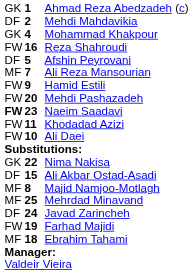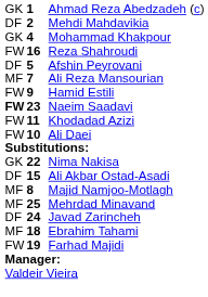 <table style="font-size:90%; margin:0.2em auto;" cellspacing="0" cellpadding="0">
 <tr>
 <th width="25"></th>
 <th width="25"></th>
 </tr>
 <tr>
 <td>GK</td>
 <td><strong>1</strong></td>
 <td><a href='#'>Ahmad Reza Abedzadeh</a> (<a href='#'>c</a>)</td>
 </tr>
 <tr>
 <td>DF</td>
 <td><strong>2</strong></td>
 <td><a href='#'>Mehdi Mahdavikia</a></td>
 </tr>
 <tr>
 <td>GK</td>
 <td><strong>4</strong></td>
 <td><a href='#'>Mohammad Khakpour</a></td>
 <td></td>
 </tr>
 <tr>
 <td>FW</td>
 <td><strong>16</strong></td>
 <td><a href='#'>Reza Shahroudi</a></td>
 </tr>
 <tr>
 <td>DF</td>
 <td><strong>5</strong></td>
 <td><a href='#'>Afshin Peyrovani</a></td>
 </tr>
 <tr>
 <td>MF</td>
 <td><strong>7</strong></td>
 <td><a href='#'>Ali Reza Mansourian</a></td>
 <td></td>
 <td></td>
 </tr>
 <tr>
 <td>FW</td>
 <td><strong>9</strong></td>
 <td><a href='#'>Hamid Estili</a></td>
-</tr>
-<tr>
-<td>FW</td>
-<td><strong>20</strong></td>
-<td><a href='#'>Mehdi Pashazadeh</a></td>
-<td></td>
-<td></td>
 </tr>
 <tr>
 <td><strong>FW</strong></td>
 <td><strong>23</strong></td>
 <td><a href='#'>Naeim Saadavi</a></td>
 </tr>
 <tr>
 <td>FW</td>
 <td><strong>11</strong></td>
 <td><a href='#'>Khodadad Azizi</a></td>
 </tr>
 <tr>
 <td>FW</td>
 <td><strong>10</strong></td>
 <td><a href='#'>Ali Daei</a></td>
 </tr>
 <tr>
 <td colspan=3><strong>Substitutions:</strong></td>
 </tr>
 <tr>
 <td>GK</td>
 <td><strong>22</strong></td>
 <td><a href='#'>Nima Nakisa</a></td>
 </tr>
 <tr>
 <td>DF</td>
 <td><strong>15</strong></td>
 <td><a href='#'>Ali Akbar Ostad-Asadi</a></td>
 </tr>
 <tr>
 <td>MF</td>
 <td><strong>8</strong></td>
 <td><a href='#'>Majid Namjoo-Motlagh</a></td>
 </tr>
 <tr>
 <td>MF</td>
 <td><strong>25</strong></td>
 <td><a href='#'>Mehrdad Minavand</a></td>
 </tr>
 <tr>
 <td>DF</td>
 <td><strong>24</strong></td>
 <td><a href='#'>Javad Zarincheh</a></td>
 </tr>
 <tr>
-<td>FW</td>
-<td><strong>19</strong></td>
-<td><a href='#'>Farhad Majidi</a></td>
+<td>MF</td>
+<td><strong>18</strong></td>
+<td><a href='#'>Ebrahim Tahami</a></td>
 <td></td>
 <td></td>
 </tr>
 <tr>
-<td>MF</td>
-<td><strong>18</strong></td>
-<td><a href='#'>Ebrahim Tahami</a></td>
+<td>FW</td>
+<td><strong>19</strong></td>
+<td><a href='#'>Farhad Majidi</a></td>
 <td></td>
 <td></td>
 </tr>
 <tr>
 <td colspan=3><strong>Manager:</strong></td>
 </tr>
 <tr>
 <td colspan="4"> <a href='#'>Valdeir Vieira</a></td>
 </tr>
 </table>
